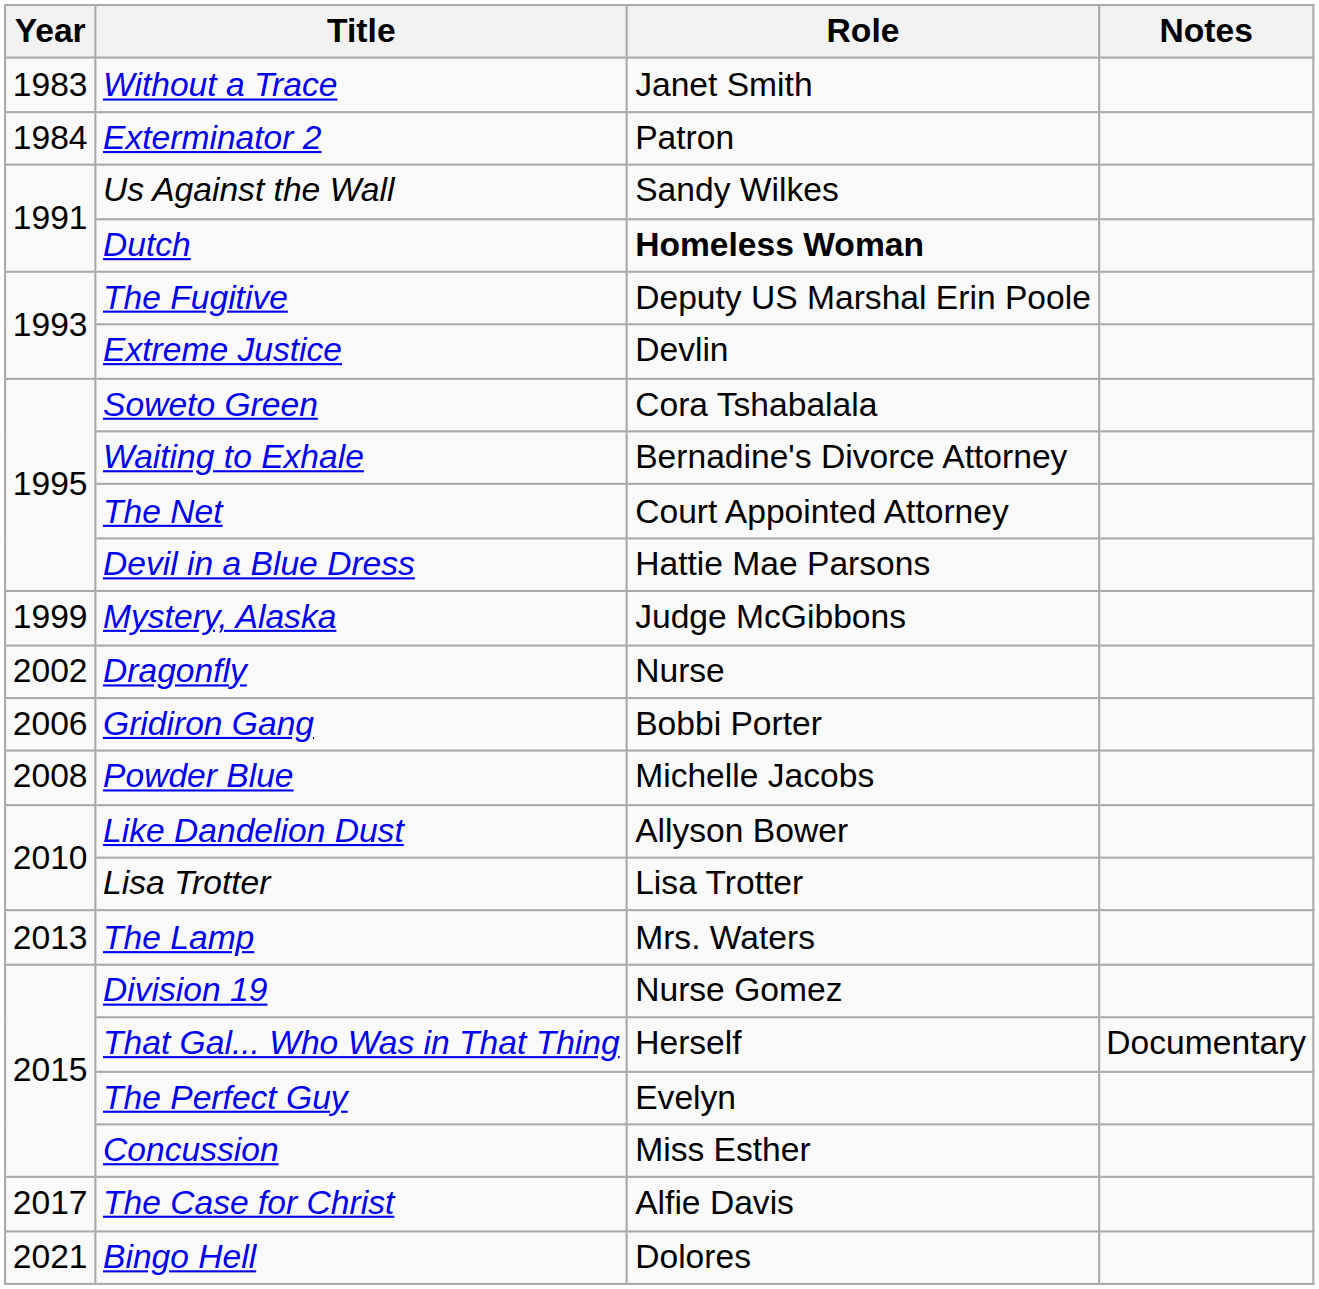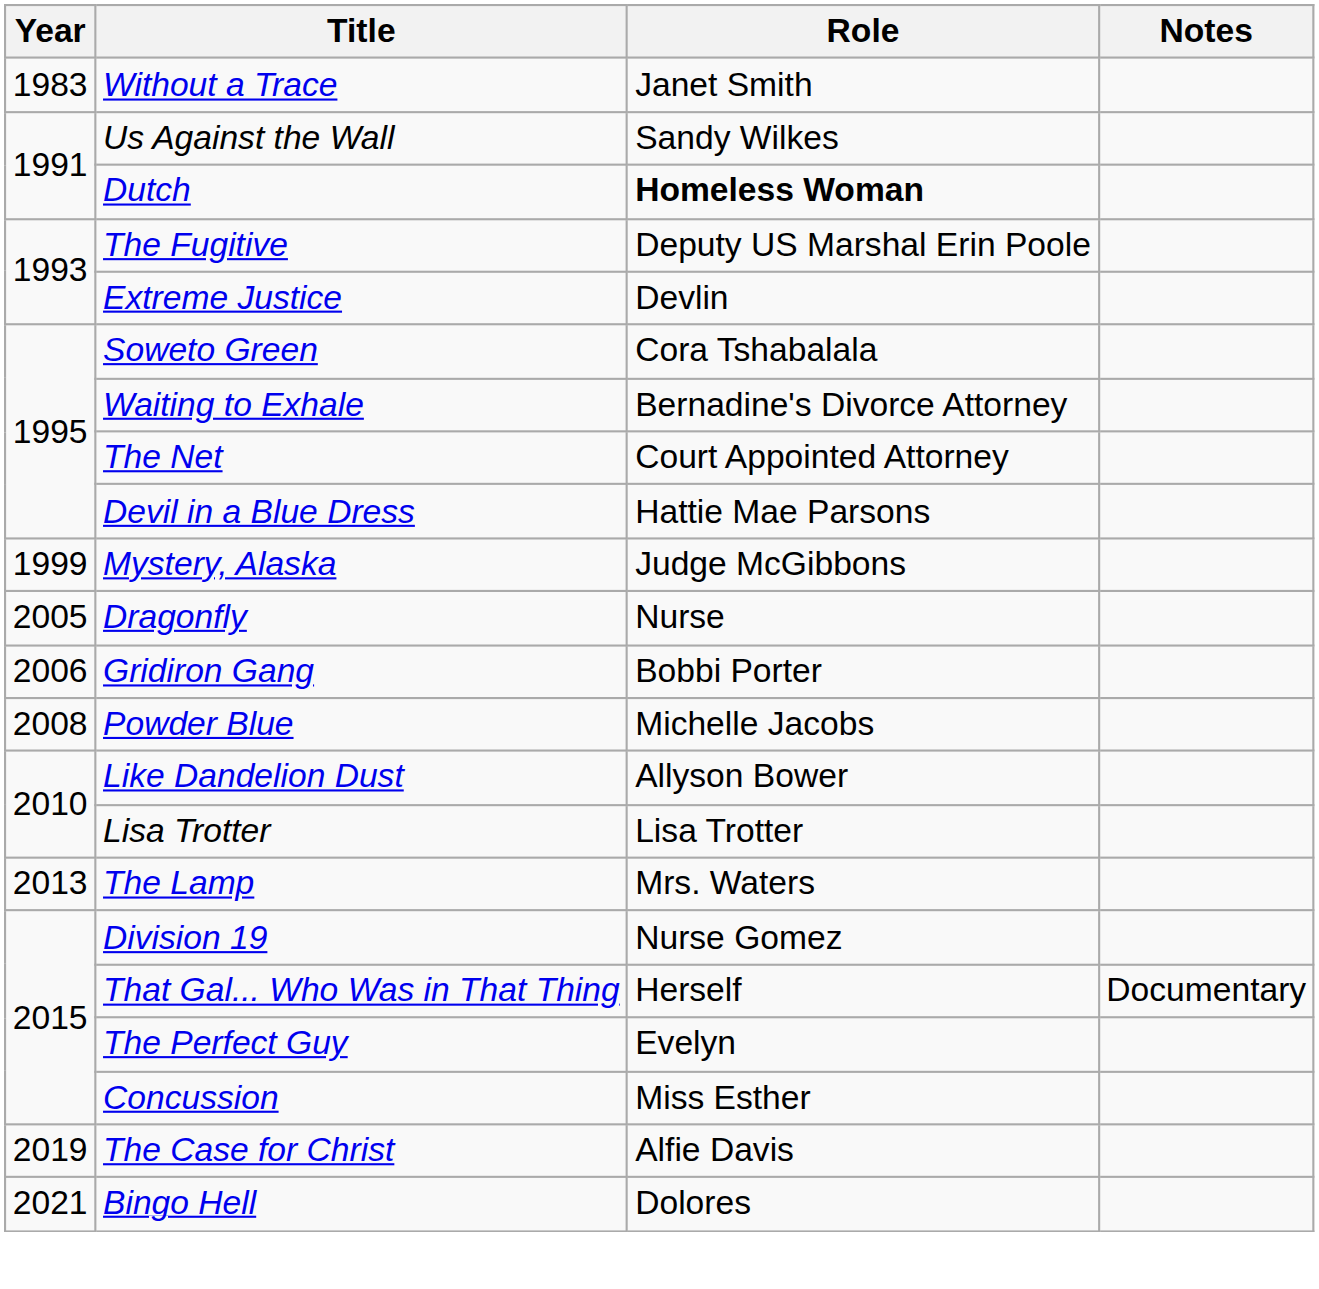 <table class="wikitable">
 <tr>
 <th>Year</th>
 <th>Title</th>
 <th>Role</th>
 <th class="unsortable">Notes</th>
 </tr>
 <tr>
 <td>1983</td>
 <td><em><a href='#'>Without a Trace</a></em></td>
 <td>Janet Smith</td>
-<td></td>
-</tr>
-<tr>
-<td>1984</td>
-<td><em><a href='#'>Exterminator 2</a></em></td>
-<td>Patron</td>
 <td></td>
 </tr>
 <tr>
 <td rowspan="2">1991</td>
 <td><em>Us Against the Wall</em></td>
 <td>Sandy Wilkes</td>
 <td></td>
 </tr>
 <tr>
 <td><em><a href='#'>Dutch</a></em></td>
 <td><strong>Homeless Woman</strong></td>
 <td></td>
 </tr>
 <tr>
 <td rowspan="2">1993</td>
 <td><em><a href='#'>The Fugitive</a></em></td>
 <td>Deputy US Marshal Erin Poole</td>
 <td></td>
 </tr>
 <tr>
 <td><em><a href='#'>Extreme Justice</a></em></td>
 <td>Devlin</td>
 <td></td>
 </tr>
 <tr>
 <td rowspan="4">1995</td>
 <td><em><a href='#'>Soweto Green</a></em></td>
 <td>Cora Tshabalala</td>
 <td></td>
 </tr>
 <tr>
 <td><em><a href='#'>Waiting to Exhale</a></em></td>
 <td>Bernadine's Divorce Attorney</td>
 <td></td>
 </tr>
 <tr>
 <td><em><a href='#'>The Net</a></em></td>
 <td>Court Appointed Attorney</td>
 <td></td>
 </tr>
 <tr>
 <td><em><a href='#'>Devil in a Blue Dress</a></em></td>
 <td>Hattie Mae Parsons</td>
 <td></td>
 </tr>
 <tr>
 <td>1999</td>
 <td><em><a href='#'>Mystery, Alaska</a></em></td>
 <td>Judge McGibbons</td>
 <td></td>
 </tr>
 <tr>
-<td>2002</td>
+<td>2005</td>
 <td><em><a href='#'>Dragonfly</a></em></td>
 <td>Nurse</td>
 <td></td>
 </tr>
 <tr>
 <td>2006</td>
 <td><em><a href='#'>Gridiron Gang</a></em></td>
 <td>Bobbi Porter</td>
 <td></td>
 </tr>
 <tr>
 <td>2008</td>
 <td><em><a href='#'>Powder Blue</a></em></td>
 <td>Michelle Jacobs</td>
 <td></td>
 </tr>
 <tr>
 <td rowspan="2">2010</td>
 <td><em><a href='#'>Like Dandelion Dust</a></em></td>
 <td>Allyson Bower</td>
 <td></td>
 </tr>
 <tr>
 <td><em>Lisa Trotter</em></td>
 <td>Lisa Trotter</td>
 <td></td>
 </tr>
 <tr>
 <td>2013</td>
 <td><em><a href='#'>The Lamp</a></em></td>
 <td>Mrs. Waters</td>
 <td></td>
 </tr>
 <tr>
 <td rowspan="4">2015</td>
 <td><em><a href='#'>Division 19</a></em></td>
 <td>Nurse Gomez</td>
 <td></td>
 </tr>
 <tr>
 <td><em><a href='#'>That Gal... Who Was in That Thing</a></em></td>
 <td>Herself</td>
 <td>Documentary</td>
 </tr>
 <tr>
 <td><em><a href='#'>The Perfect Guy</a></em></td>
 <td>Evelyn</td>
 <td></td>
 </tr>
 <tr>
 <td><em><a href='#'>Concussion</a></em></td>
 <td>Miss Esther</td>
 <td></td>
 </tr>
 <tr>
-<td>2017</td>
+<td>2019</td>
 <td><em><a href='#'>The Case for Christ</a></em></td>
 <td>Alfie Davis</td>
 <td></td>
 </tr>
 <tr>
 <td>2021</td>
 <td><em><a href='#'>Bingo Hell</a></em></td>
 <td>Dolores</td>
 <td></td>
 </tr>
 </table>
